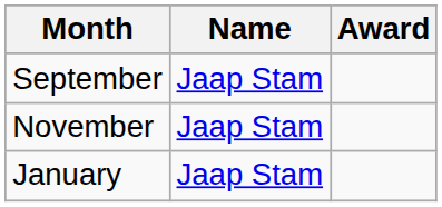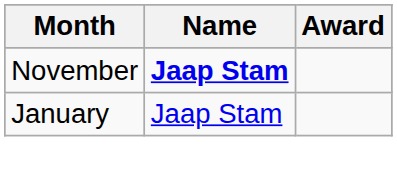 <table class="wikitable"  class= style="text-align:center; border:1px #aaa solid; font-size:95%">
 <tr>
 <th>Month</th>
 <th>Name</th>
 <th>Award</th>
 </tr>
 <tr>
-<td>September</td>
-<td><a href='#'>Jaap Stam</a></td>
-<td></td>
-</tr>
-<tr>
 <td>November</td>
-<td><a href='#'>Jaap Stam</a></td>
+<td><strong><a href='#'>Jaap Stam</a></strong></td>
 <td></td>
 </tr>
 <tr>
 <td>January</td>
 <td><a href='#'>Jaap Stam</a></td>
 <td></td>
 </tr>
 </table>
